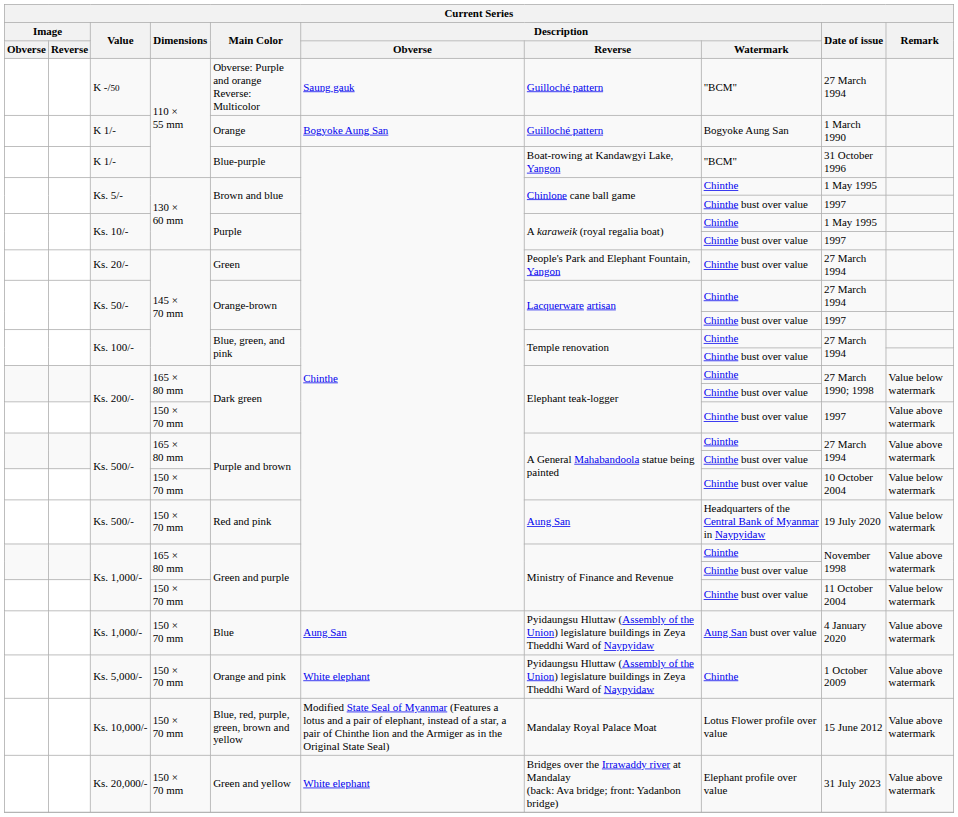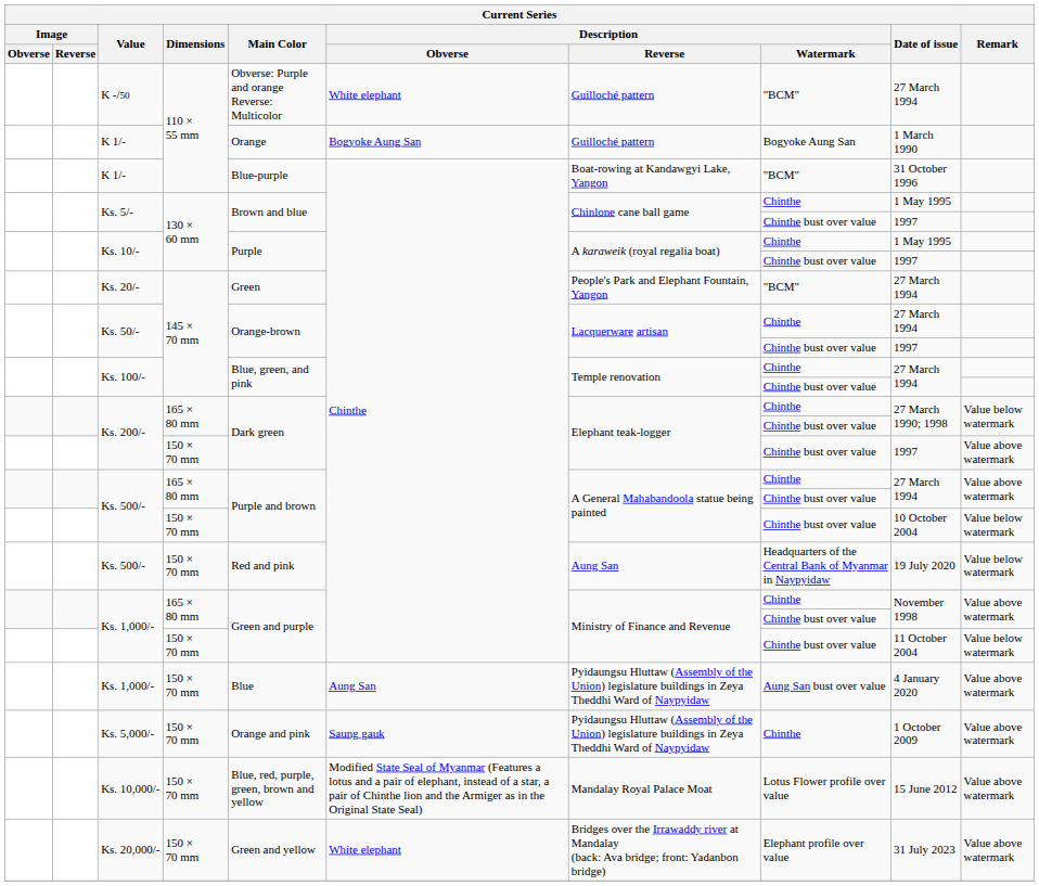 <table class="wikitable" style="font-size: 90%">
 <tr>
 <th colspan="10">Current Series</th>
 </tr>
 <tr>
 <th colspan="2">Image</th>
 <th rowspan="2">Value</th>
 <th rowspan="2">Dimensions</th>
 <th rowspan="2">Main Color</th>
 <th colspan="3">Description</th>
 <th rowspan="2">Date of issue</th>
 <th rowspan="2">Remark</th>
 </tr>
 <tr>
 <th>Obverse</th>
 <th>Reverse</th>
 <th>Obverse</th>
 <th>Reverse</th>
 <th>Watermark</th>
 </tr>
 <tr>
 <td style="text-align:center; background:#fff;"></td>
 <td style="text-align:center; background:#fff;"></td>
 <td>K -/<small>50</small></td>
 <td rowspan="3">110 × 55 mm</td>
 <td>Obverse: Purple and orange<br>Reverse: Multicolor</td>
-<td><a href='#'>Saung gauk</a></td>
+<td><a href='#'>White elephant</a></td>
 <td><a href='#'>Guilloché pattern</a></td>
 <td>"BCM"</td>
 <td>27 March 1994</td>
 <td></td>
 </tr>
 <tr>
 <td style="text-align:center; background:#fff;"></td>
 <td style="text-align:center; background:#fff;"></td>
 <td>K 1/-</td>
 <td>Orange</td>
 <td><a href='#'>Bogyoke Aung San</a></td>
 <td><a href='#'>Guilloché pattern</a></td>
 <td>Bogyoke Aung San</td>
 <td>1 March 1990</td>
 <td></td>
 </tr>
 <tr>
 <td style="text-align:center; background:#fff;"></td>
 <td style="text-align:center; background:#fff;"></td>
 <td>K 1/-</td>
 <td>Blue-purple</td>
 <td rowspan="20"><a href='#'>Chinthe</a></td>
 <td>Boat-rowing at Kandawgyi Lake, <a href='#'>Yangon</a></td>
 <td>"BCM"</td>
 <td>31 October 1996</td>
 <td></td>
 </tr>
 <tr>
 <td rowspan="2" style="text-align:center; background:#fff;"></td>
 <td rowspan="2" style="text-align:center; background:#fff;"></td>
 <td rowspan="2">Ks. 5/-</td>
 <td rowspan="4">130 × 60 mm</td>
 <td rowspan="2">Brown and blue</td>
 <td rowspan="2"><a href='#'>Chinlone</a> cane ball game</td>
 <td><a href='#'>Chinthe</a></td>
 <td>1 May 1995</td>
 <td></td>
 </tr>
 <tr>
 <td><a href='#'>Chinthe</a> bust over value</td>
 <td>1997</td>
 <td></td>
 </tr>
 <tr>
 <td rowspan="2" style="text-align:center; background:#fff;"></td>
 <td rowspan="2" style="text-align:center; background:#fff;"></td>
 <td rowspan="2">Ks. 10/-</td>
 <td rowspan="2">Purple</td>
 <td rowspan="2">A <em>karaweik</em> (royal regalia boat)</td>
 <td><a href='#'>Chinthe</a></td>
 <td>1 May 1995</td>
 <td></td>
 </tr>
 <tr>
 <td><a href='#'>Chinthe</a> bust over value</td>
 <td>1997</td>
 <td></td>
 </tr>
 <tr>
 <td style="text-align:center; background:#fff;"></td>
 <td style="text-align:center; background:#fff;"></td>
 <td>Ks. 20/-</td>
 <td rowspan="5">145 × 70 mm</td>
 <td>Green</td>
 <td>People's Park and Elephant Fountain, <a href='#'>Yangon</a></td>
-<td><a href='#'>Chinthe</a> bust over value</td>
+<td>"BCM"</td>
 <td>27 March 1994</td>
 <td></td>
 </tr>
 <tr>
 <td rowspan="2" style="text-align:center; background:#fff;"></td>
 <td rowspan="2" style="text-align:center; background:#fff;"></td>
 <td rowspan="2">Ks. 50/-</td>
 <td rowspan="2">Orange-brown</td>
 <td rowspan="2"><a href='#'>Lacquerware</a> <a href='#'>artisan</a></td>
 <td><a href='#'>Chinthe</a></td>
 <td>27 March 1994</td>
 <td></td>
 </tr>
 <tr>
 <td><a href='#'>Chinthe</a> bust over value</td>
 <td>1997</td>
 <td></td>
 </tr>
 <tr>
 <td rowspan="2" style="text-align:center; background:#fff;"></td>
 <td rowspan="2" style="text-align:center; background:#fff;"></td>
 <td rowspan="2">Ks. 100/-</td>
 <td rowspan="2">Blue, green, and pink</td>
 <td rowspan="2">Temple renovation</td>
 <td><a href='#'>Chinthe</a></td>
 <td rowspan="2">27 March 1994</td>
 <td></td>
 </tr>
 <tr>
 <td><a href='#'>Chinthe</a> bust over value</td>
 <td></td>
 </tr>
 <tr>
 <td style="text-align:center;" rowspan="2"></td>
 <td style="text-align:center;" rowspan="2"></td>
 <td rowspan="3">Ks. 200/-</td>
 <td rowspan="2">165 × 80 mm</td>
 <td rowspan="3">Dark green</td>
 <td rowspan="3">Elephant teak-logger</td>
 <td><a href='#'>Chinthe</a></td>
 <td rowspan="2">27 March 1990; 1998</td>
 <td rowspan="2">Value below watermark</td>
 </tr>
 <tr>
 <td><a href='#'>Chinthe</a> bust over value</td>
 </tr>
 <tr>
 <td style="text-align:center; background:#fff;"></td>
 <td style="text-align:center; background:#fff;"></td>
 <td>150 × 70 mm</td>
 <td><a href='#'>Chinthe</a> bust over value</td>
 <td>1997</td>
 <td>Value above watermark</td>
 </tr>
 <tr>
 <td style="text-align:center;" rowspan="2"></td>
 <td style="text-align:center;" rowspan="2"></td>
 <td rowspan="3">Ks. 500/-</td>
 <td rowspan="2">165 × 80 mm</td>
 <td rowspan="3">Purple and brown</td>
 <td rowspan="3">A General <a href='#'>Mahabandoola</a> statue being painted</td>
 <td><a href='#'>Chinthe</a></td>
 <td rowspan="2">27 March 1994</td>
 <td rowspan="2">Value above watermark</td>
 </tr>
 <tr>
 <td><a href='#'>Chinthe</a> bust over value</td>
 </tr>
 <tr>
 <td style="text-align:center; background:#fff;"></td>
 <td style="text-align:center; background:#fff;"></td>
 <td>150 × 70 mm</td>
 <td><a href='#'>Chinthe</a> bust over value</td>
 <td>10 October 2004</td>
 <td>Value below watermark</td>
 </tr>
 <tr>
 <td style="text-align:center; background:#fff;"></td>
 <td style="text-align:center; background:#fff;"></td>
 <td>Ks. 500/-</td>
 <td>150 × 70 mm</td>
 <td>Red and pink</td>
 <td><a href='#'>Aung San</a></td>
 <td>Headquarters of the <a href='#'>Central Bank of Myanmar</a> in <a href='#'>Naypyidaw</a></td>
 <td>19 July 2020</td>
 <td>Value below watermark</td>
 </tr>
 <tr>
 <td style="text-align:center;" rowspan="2"></td>
 <td style="text-align:center;" rowspan="2"></td>
 <td rowspan="3">Ks. 1,000/-</td>
 <td rowspan="2">165 × 80 mm</td>
 <td rowspan="3">Green and purple</td>
 <td rowspan="3">Ministry of Finance and Revenue</td>
 <td><a href='#'>Chinthe</a></td>
 <td rowspan="2">November 1998</td>
 <td rowspan="2">Value above watermark</td>
 </tr>
 <tr>
 <td><a href='#'>Chinthe</a> bust over value</td>
 </tr>
 <tr>
 <td style="text-align:center; background:#fff;"></td>
 <td style="text-align:center; background:#fff;"></td>
 <td>150 × 70 mm</td>
 <td><a href='#'>Chinthe</a> bust over value</td>
 <td>11 October 2004</td>
 <td>Value below watermark</td>
 </tr>
 <tr>
 <td style="text-align:center; background:#fff;"></td>
 <td style="text-align:center; background:#fff;"></td>
 <td>Ks. 1,000/-</td>
 <td>150 × 70 mm</td>
 <td>Blue</td>
 <td><a href='#'>Aung San</a></td>
 <td>Pyidaungsu Hluttaw (<a href='#'>Assembly of the Union</a>) legislature buildings in Zeya Theddhi Ward of <a href='#'>Naypyidaw</a></td>
 <td><a href='#'>Aung San</a> bust over value</td>
 <td>4 January 2020</td>
 <td>Value above watermark</td>
 </tr>
 <tr>
 <td style="text-align:center; background:#fff;"></td>
 <td style="text-align:center; background:#fff;"></td>
 <td>Ks. 5,000/-</td>
 <td>150 × 70 mm</td>
 <td>Orange and pink</td>
-<td><a href='#'>White elephant</a></td>
+<td><a href='#'>Saung gauk</a></td>
 <td>Pyidaungsu Hluttaw (<a href='#'>Assembly of the Union</a>) legislature buildings in Zeya Theddhi Ward of <a href='#'>Naypyidaw</a></td>
 <td><a href='#'>Chinthe</a></td>
 <td>1 October 2009</td>
 <td>Value above watermark</td>
 </tr>
 <tr>
 <td style="text-align:center; background:#fff;"></td>
 <td style="text-align:center; background:#fff;"></td>
 <td>Ks. 10,000/- </td>
 <td>150 × 70 mm</td>
 <td>Blue, red, purple, green, brown and yellow</td>
 <td>Modified <a href='#'>State Seal of Myanmar</a> (Features a lotus and a pair of elephant, instead of a star, a pair of Chinthe lion and the Armiger as in the Original State Seal)</td>
 <td>Mandalay Royal Palace Moat</td>
 <td>Lotus Flower profile over value</td>
 <td>15 June 2012</td>
 <td>Value above watermark</td>
 </tr>
 <tr>
 <td style="text-align:center; background:#fff;"></td>
 <td style="text-align:center; background:#fff;"></td>
 <td>Ks. 20,000/-</td>
 <td>150 × 70 mm</td>
 <td>Green and yellow</td>
 <td><a href='#'>White elephant</a></td>
 <td>Bridges over the <a href='#'>Irrawaddy river</a> at Mandalay <br> (back: Ava bridge; front: Yadanbon bridge)</td>
 <td>Elephant profile over value</td>
 <td>31 July 2023</td>
 <td>Value above watermark</td>
 </tr>
 <tr colspan="10"|>
 </tr>
 </table>
